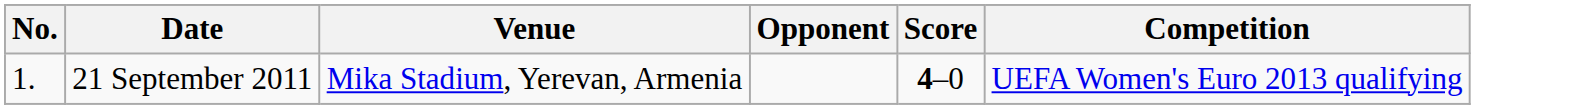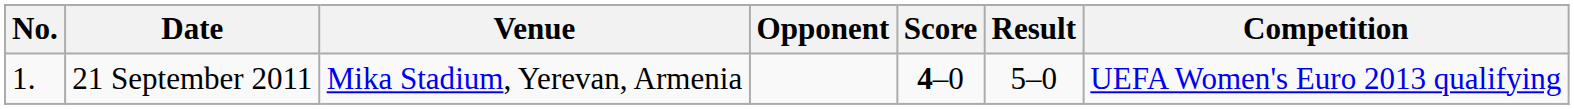 <table class="wikitable">
 <tr>
 <th>No.</th>
 <th>Date</th>
 <th>Venue</th>
 <th>Opponent</th>
 <th>Score</th>
+<th>Result</th>
 <th>Competition</th>
 </tr>
 <tr>
 <td>1.</td>
 <td>21 September 2011</td>
 <td><a href='#'>Mika Stadium</a>, Yerevan, Armenia</td>
 <td></td>
 <td align=center><strong>4</strong>–0</td>
+<td align=center>5–0</td>
 <td><a href='#'>UEFA Women's Euro 2013 qualifying</a></td>
 </tr>
 </table>
